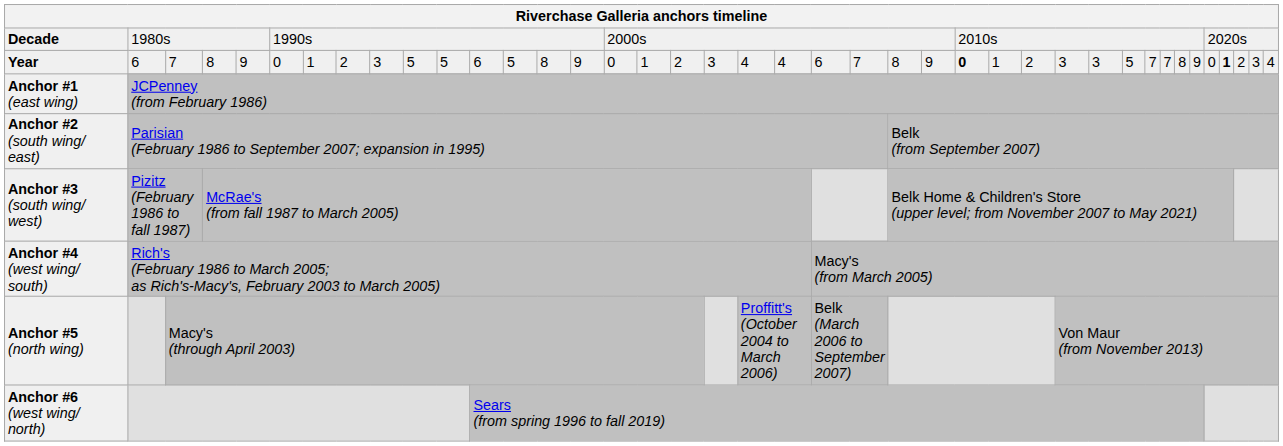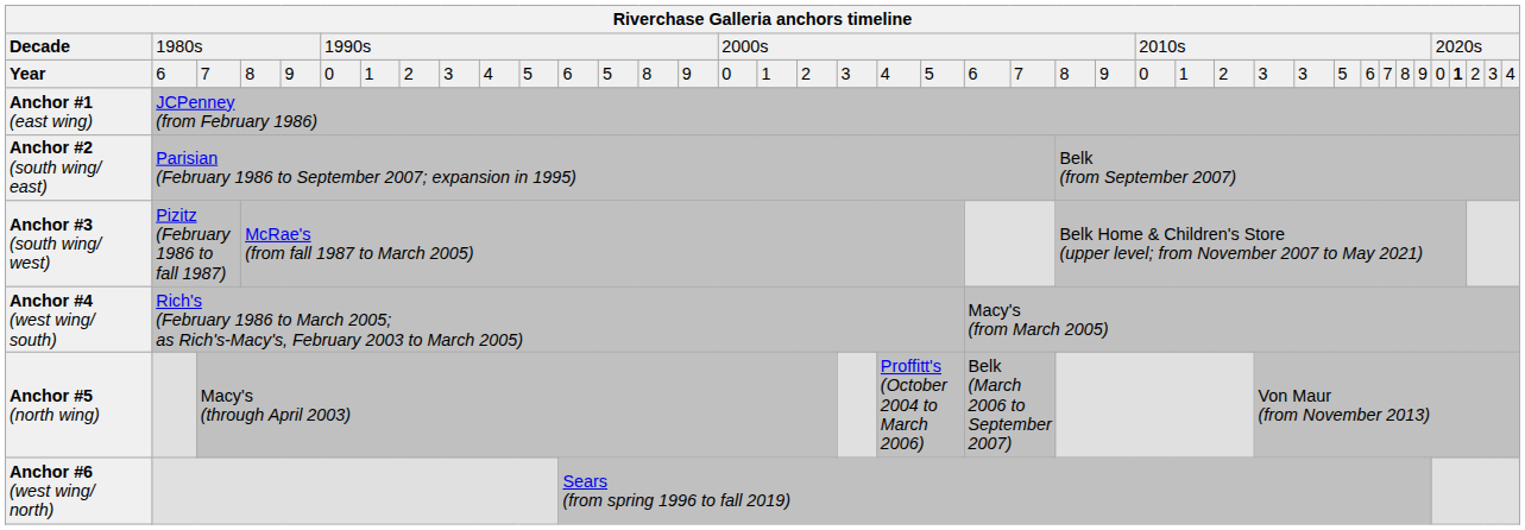 <table class="wikitable" style="font-size:88%">
 <tr>
 <th colspan="40">Riverchase Galleria anchors timeline</th>
 </tr>
 <tr style="background:#f0f0f0;">
 <td width=11%><strong>Decade</strong></td>
 <td colspan="4" style="width:12.5%;">1980s</td>
 <td colspan="10" style="width:25%;">1990s</td>
 <td colspan="10" style="width:25%;">2000s</td>
 <td colspan="10" style="width:25%;">2010s</td>
 <td colspan="5" style="width:8.3%;">2020s</td>
 </tr>
 <tr style="background:#f0f0f0;">
 <td><strong>Year</strong></td>
 <td width=3%>6</td>
 <td width=3%>7</td>
 <td width=3%>8</td>
 <td width=3%>9</td>
 <td width=3%>0</td>
 <td width=3%>1</td>
 <td width=3%>2</td>
 <td width=3%>3</td>
-<td width=3%>5</td>
+<td width=3%>4</td>
 <td width=3%>5</td>
 <td width=3%>6</td>
 <td width=3%>5</td>
 <td width=3%>8</td>
 <td width=3%>9</td>
 <td width=3%>0</td>
 <td width=3%>1</td>
 <td width=3%>2</td>
 <td width=3%>3</td>
 <td width=3%>4</td>
-<td width=3%>4</td>
+<td width=3%>5</td>
 <td width=3%>6</td>
 <td width=3%>7</td>
 <td width=3%>8</td>
 <td width=3%>9</td>
-<td width=3%><strong>0</strong></td>
+<td width=3%>0</td>
 <td width=3%>1</td>
 <td width=3%>2</td>
 <td width=3%>3</td>
 <td width=3%>3</td>
 <td width=3%>5</td>
-<td width=3%>7</td>
+<td width=3%>6</td>
 <td width=3%>7</td>
 <td width=3%>8</td>
 <td width=3%>9</td>
 <td width=3%>0</td>
 <td width=3%><strong>1</strong></td>
 <td width=3%>2</td>
 <td width=3%>3</td>
 <td width=3%>4</td>
 </tr>
 <tr style="background:#e0e0e0;">
 <td style="background:#f0f0f0;"><strong>Anchor #1</strong><br><em>(east wing)</em></td>
 <td colspan="39" style="background:silver;"><a href='#'>JCPenney</a><br><em>(from February 1986)</em></td>
 </tr>
 <tr style="background:#e0e0e0;">
 <td style="background:#f0f0f0;"><strong>Anchor #2</strong><br><em>(south wing/<br>east)</em></td>
 <td colspan="22" style="background:silver;"><a href='#'>Parisian</a><br><em>(February 1986 to September 2007; expansion in 1995)</em></td>
 <td colspan="17" style="background:silver;">Belk<br><em>(from September 2007)</em></td>
 </tr>
 <tr style="background:#e0e0e0;">
 <td style="background:#f0f0f0;"><strong>Anchor #3</strong><br><em>(south wing/<br>west)</em></td>
 <td colspan="2" style="background:silver;"><a href='#'>Pizitz</a><br><em>(February 1986 to fall 1987)</em></td>
 <td colspan="18" style="background:silver;"><a href='#'>McRae's</a><br><em>(from fall 1987 to March 2005)</em></td>
 <td colspan=2></td>
 <td colspan="14" style="background:silver;">Belk Home & Children's Store<br><em>(upper level; from November 2007 to May 2021)</em></td>
 <td colspan=3></td>
 </tr>
 <tr style="background:#e0e0e0;">
 <td style="background:#f0f0f0;"><strong>Anchor #4</strong><br><em>(west wing/<br>south)</em></td>
 <td colspan="20" style="background:silver;"><a href='#'>Rich's</a><br><em>(February 1986 to March 2005;<br>as Rich's-Macy's, February 2003 to March 2005)</em></td>
 <td colspan="19" style="background:silver;">Macy's<br><em>(from March 2005)</em></td>
 </tr>
 <tr style="background:#e0e0e0;">
 <td style="background:#f0f0f0;"><strong>Anchor #5</strong><br><em>(north wing)</em></td>
 <td></td>
 <td colspan="16" style="background:silver;">Macy's<br><em>(through April 2003)</em></td>
 <td></td>
 <td colspan="2" style="background:silver;"><a href='#'>Proffitt's</a><br><em>(October 2004 to March 2006)</em></td>
 <td colspan="2" style="background:silver;">Belk<br><em>(March 2006 to September 2007)</em></td>
 <td colspan=5></td>
 <td colspan="12" style="background:silver;">Von Maur<br><em>(from November 2013)</em></td>
 </tr>
 <tr style="background:#e0e0e0;">
 <td style="background:#f0f0f0;"><strong>Anchor #6</strong><br><em>(west wing/<br>north)</em></td>
 <td colspan=10></td>
 <td colspan="24" style="background:silver;"><a href='#'>Sears</a><br><em>(from spring 1996 to fall 2019)</em></td>
 <td colspan=5></td>
 </tr>
 </table>
